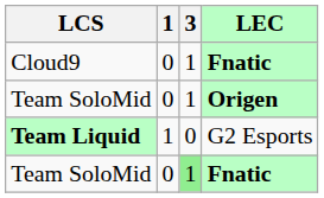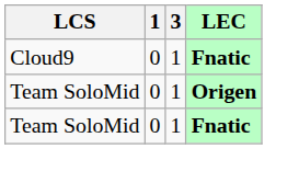 <table class="wikitable">
 <tr>
 <th>LCS</th>
 <th>1</th>
 <th>3</th>
 <th style="background:#B9FFC5">LEC</th>
 </tr>
 <tr>
 <td>Cloud9</td>
 <td>0</td>
 <td>1</td>
 <td style="background:#B9FFC5"><strong>Fnatic</strong></td>
 </tr>
 <tr>
 <td>Team SoloMid</td>
 <td>0</td>
 <td>1</td>
 <td style="background:#B9FFC5"><strong>Origen</strong></td>
 </tr>
 <tr>
-<td style="background:#B9FFC5"><strong>Team Liquid</strong></td>
-<td>1</td>
-<td>0</td>
-<td>G2 Esports</td>
-</tr>
-<tr>
 <td>Team SoloMid</td>
 <td>0</td>
-<td style="background: lightgreen;">1</td>
+<td>1</td>
 <td style="background:#B9FFC5"><strong>Fnatic</strong></td>
 </tr>
 </table>
